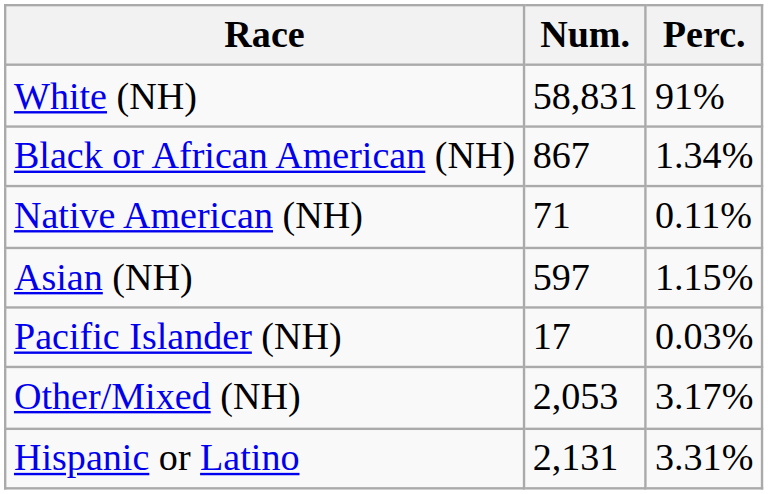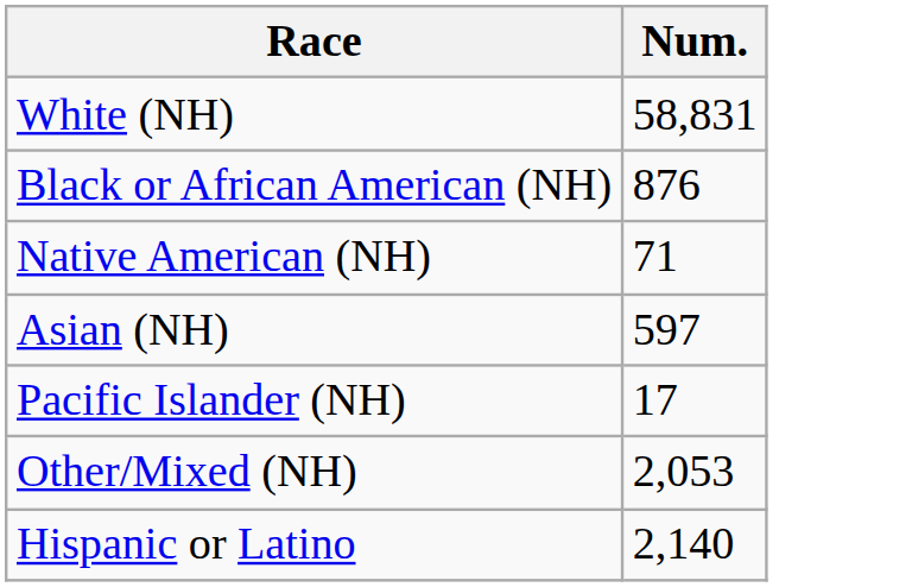 <table class="wikitable">
 <tr>
 <th>Race</th>
 <th>Num.</th>
-<th>Perc.</th>
 </tr>
 <tr>
 <td><a href='#'>White</a> (NH)</td>
 <td>58,831</td>
-<td>91%</td>
 </tr>
 <tr>
 <td><a href='#'>Black or African American</a> (NH)</td>
-<td>867</td>
-<td>1.34%</td>
+<td>876</td>
 </tr>
 <tr>
 <td><a href='#'>Native American</a> (NH)</td>
 <td>71</td>
-<td>0.11%</td>
 </tr>
 <tr>
 <td><a href='#'>Asian</a> (NH)</td>
 <td>597</td>
-<td>1.15%</td>
 </tr>
 <tr>
 <td><a href='#'>Pacific Islander</a> (NH)</td>
 <td>17</td>
-<td>0.03%</td>
 </tr>
 <tr>
 <td><a href='#'>Other/Mixed</a> (NH)</td>
 <td>2,053</td>
-<td>3.17%</td>
 </tr>
 <tr>
 <td><a href='#'>Hispanic</a> or <a href='#'>Latino</a></td>
-<td>2,131</td>
-<td>3.31%</td>
+<td>2,140</td>
 </tr>
 </table>
